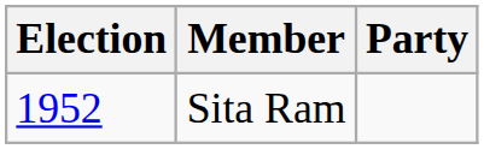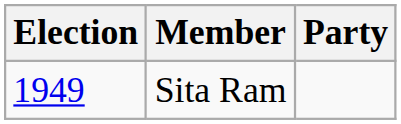 <table class="wikitable sortable">
 <tr>
 <th>Election</th>
 <th>Member</th>
 <th colspan=2>Party</th>
 </tr>
 <tr>
-<td><a href='#'>1952</a></td>
+<td><a href='#'>1949</a></td>
 <td>Sita Ram</td>
 <td></td>
 </tr>
 </table>
